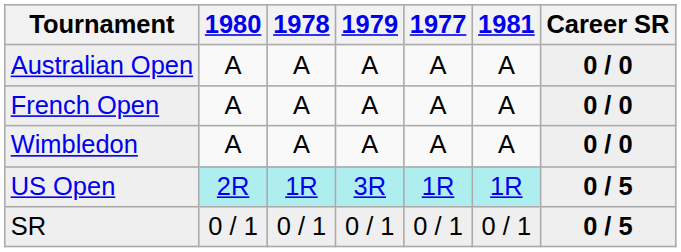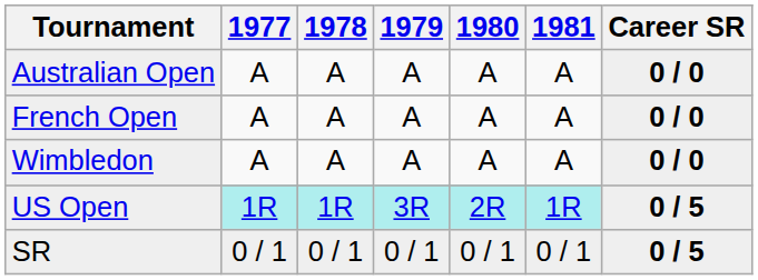 <table class="wikitable">
 <tr style="background:#efefef;">
 <th>Tournament</th>
-<th><a href='#'>1980</a></th>
+<th><a href='#'>1977</a></th>
 <th><a href='#'>1978</a></th>
 <th><a href='#'>1979</a></th>
-<th><a href='#'>1977</a></th>
+<th><a href='#'>1980</a></th>
 <th><a href='#'>1981</a></th>
 <th>Career SR</th>
 </tr>
 <tr>
 <td style="background:#EFEFEF;"><a href='#'>Australian Open</a></td>
 <td style="text-align:center;">A</td>
 <td style="text-align:center;">A</td>
 <td style="text-align:center;">A</td>
 <td style="text-align:center;">A</td>
 <td style="text-align:center;">A</td>
 <td style="text-align:center; background:#efefef;"><strong>0 / 0</strong></td>
 </tr>
 <tr>
 <td style="background:#EFEFEF;"><a href='#'>French Open</a></td>
 <td style="text-align:center;">A</td>
 <td style="text-align:center;">A</td>
 <td style="text-align:center;">A</td>
 <td style="text-align:center;">A</td>
 <td style="text-align:center;">A</td>
 <td style="text-align:center; background:#efefef;"><strong>0 / 0</strong></td>
 </tr>
 <tr>
 <td style="background:#EFEFEF;"><a href='#'>Wimbledon</a></td>
 <td style="text-align:center;">A</td>
 <td style="text-align:center;">A</td>
 <td style="text-align:center;">A</td>
 <td style="text-align:center;">A</td>
 <td style="text-align:center;">A</td>
 <td style="text-align:center; background:#efefef;"><strong>0 / 0</strong></td>
 </tr>
 <tr>
 <td style="background:#EFEFEF;"><a href='#'>US Open</a></td>
-<td style="text-align:center; background:#afeeee;"><a href='#'>2R</a></td>
+<td style="text-align:center; background:#afeeee;"><a href='#'>1R</a></td>
 <td style="text-align:center; background:#afeeee;"><a href='#'>1R</a></td>
 <td style="text-align:center; background:#afeeee;"><a href='#'>3R</a></td>
-<td style="text-align:center; background:#afeeee;"><a href='#'>1R</a></td>
+<td style="text-align:center; background:#afeeee;"><a href='#'>2R</a></td>
 <td style="text-align:center; background:#afeeee;"><a href='#'>1R</a></td>
 <td style="text-align:center; background:#efefef;"><strong>0 / 5</strong></td>
 </tr>
 <tr>
 <td style="background:#EFEFEF;">SR</td>
 <td style="text-align:center; background:#efefef;">0 / 1</td>
 <td style="text-align:center; background:#efefef;">0 / 1</td>
 <td style="text-align:center; background:#efefef;">0 / 1</td>
 <td style="text-align:center; background:#efefef;">0 / 1</td>
 <td style="text-align:center; background:#efefef;">0 / 1</td>
 <td style="text-align:center; background:#efefef;"><strong>0 / 5</strong></td>
 </tr>
 </table>
